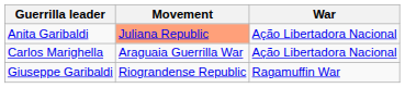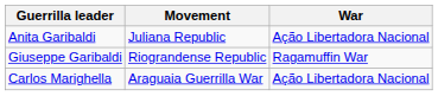 <table class="wikitable">
 <tr>
 <th>Guerrilla leader</th>
 <th>Movement</th>
 <th>War</th>
 </tr>
 <tr>
 <td><a href='#'>Anita Garibaldi</a></td>
-<td style="background: lightsalmon;"><a href='#'>Juliana Republic</a></td>
-<td><a href='#'>Ação Libertadora Nacional</a></td>
-</tr>
-<tr>
-<td><a href='#'>Carlos Marighella</a></td>
-<td><a href='#'>Araguaia Guerrilla War</a></td>
+<td><a href='#'>Juliana Republic</a></td>
 <td><a href='#'>Ação Libertadora Nacional</a></td>
 </tr>
 <tr>
 <td><a href='#'>Giuseppe Garibaldi</a></td>
 <td><a href='#'>Riograndense Republic</a></td>
 <td><a href='#'>Ragamuffin War</a></td>
 </tr>
+<tr>
+<td><a href='#'>Carlos Marighella</a></td>
+<td><a href='#'>Araguaia Guerrilla War</a></td>
+<td><a href='#'>Ação Libertadora Nacional</a></td>
+</tr>
 </table>
